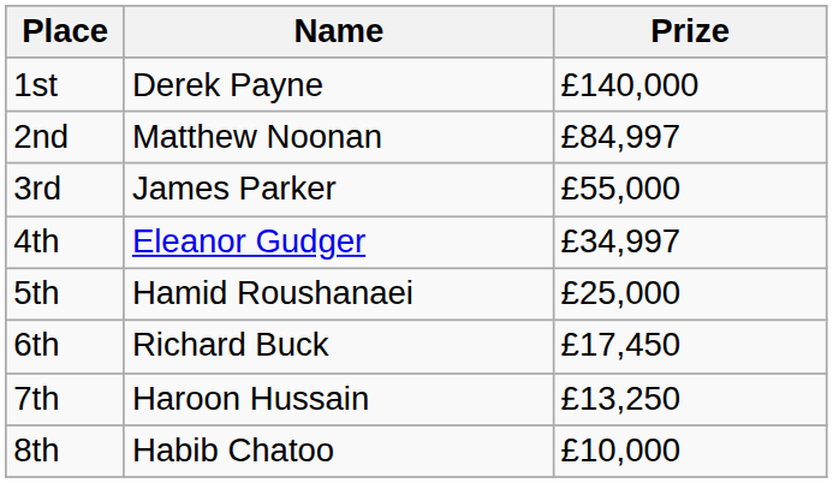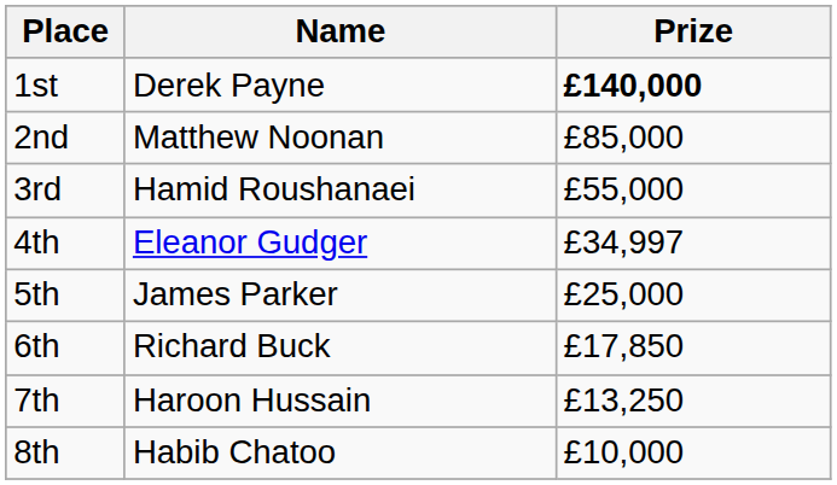 <table class="wikitable">
 <tr>
 <th style="width:50px;">Place</th>
 <th style="width:200px;">Name</th>
 <th style="width:125px;">Prize</th>
 </tr>
 <tr>
 <td>1st</td>
 <td> Derek Payne</td>
-<td>£140,000</td>
+<td><strong>£140,000</strong></td>
 </tr>
 <tr>
 <td>2nd</td>
 <td> Matthew Noonan</td>
-<td>£84,997</td>
+<td>£85,000</td>
 </tr>
 <tr>
 <td>3rd</td>
-<td> James Parker</td>
+<td> Hamid Roushanaei</td>
 <td>£55,000</td>
 </tr>
 <tr>
 <td>4th</td>
 <td> <a href='#'>Eleanor Gudger</a></td>
 <td>£34,997</td>
 </tr>
 <tr>
 <td>5th</td>
-<td> Hamid Roushanaei</td>
+<td> James Parker</td>
 <td>£25,000</td>
 </tr>
 <tr>
 <td>6th</td>
 <td>  Richard Buck</td>
-<td>£17,450</td>
+<td>£17,850</td>
 </tr>
 <tr>
 <td>7th</td>
 <td> Haroon Hussain</td>
 <td>£13,250</td>
 </tr>
 <tr>
 <td>8th</td>
 <td> Habib Chatoo</td>
 <td>£10,000</td>
 </tr>
 </table>
